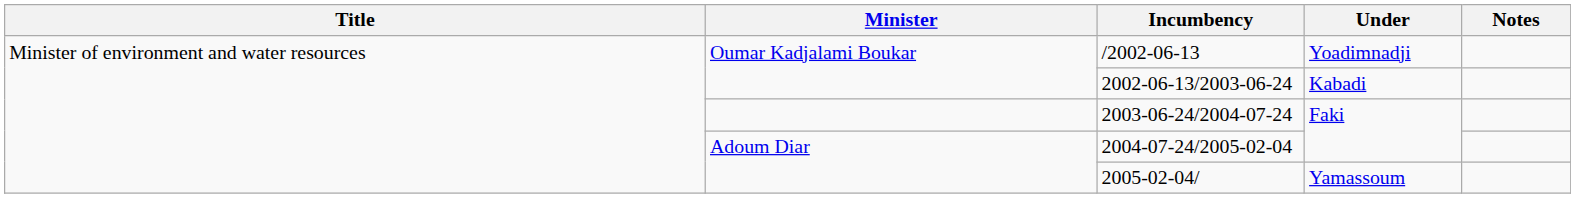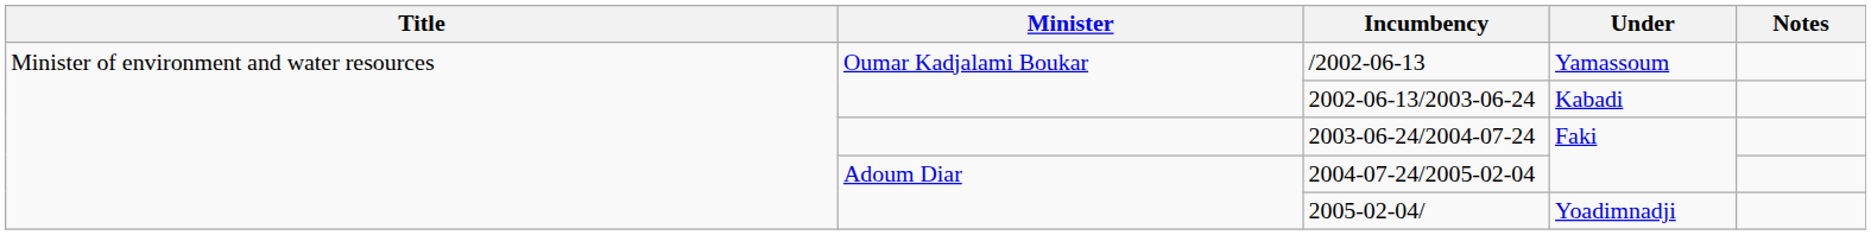 <table class="wikitable" style="width:100%;">
 <tr>
 <th>Title</th>
 <th style="width:25%;"><a href='#'>Minister</a></th>
 <th style="width:160px;">Incumbency</th>
 <th style="width:10%;">Under</th>
 <th style="width:7%;">Notes</th>
 </tr>
 <tr>
 <td rowspan="5" style="vertical-align:top;">Minister of environment and water resources</td>
 <td rowspan="2" style="vertical-align:top;"><a href='#'>Oumar Kadjalami Boukar</a></td>
 <td>/2002-06-13</td>
-<td><a href='#'>Yoadimnadji</a></td>
+<td><a href='#'>Yamassoum</a></td>
 <td></td>
 </tr>
 <tr>
 <td>2002-06-13/2003-06-24</td>
 <td><a href='#'>Kabadi</a></td>
 <td></td>
 </tr>
 <tr>
 <td></td>
 <td>2003-06-24/2004-07-24</td>
 <td rowspan="2" style="vertical-align:top;"><a href='#'>Faki</a></td>
 <td></td>
 </tr>
 <tr>
 <td rowspan="2" style="vertical-align:top;"><a href='#'>Adoum Diar</a></td>
 <td>2004-07-24/2005-02-04</td>
 <td></td>
 </tr>
 <tr>
 <td>2005-02-04/</td>
-<td><a href='#'>Yamassoum</a></td>
+<td><a href='#'>Yoadimnadji</a></td>
 <td></td>
 </tr>
 </table>
